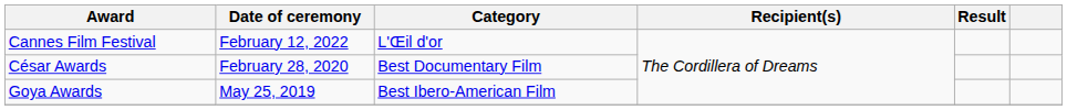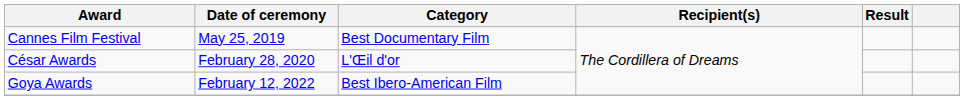 <table class="wikitable plainrowheaders sortable" width=85%>
 <tr>
 <th scope="col" style="width:20%;">Award</th>
 <th scope="col" style="width:15%;">Date of ceremony</th>
 <th scope="col" style="width:25%;">Category</th>
 <th scope="col" style="width:30%;">Recipient(s)</th>
 <th scope="col" style="width:5%;">Result</th>
 <th scope="col" style="width:10%;" class="unsortable"></th>
 </tr>
 <tr>
 <td><a href='#'>Cannes Film Festival</a></td>
-<td><a href='#'>February 12, 2022</a></td>
-<td><a href='#'>L'Œil d'or</a></td>
+<td><a href='#'>May 25, 2019</a></td>
+<td><a href='#'>Best Documentary Film</a></td>
 <td rowspan="3"><em>The Cordillera of Dreams</em></td>
 <td></td>
 <td></td>
 </tr>
 <tr>
 <td><a href='#'>César Awards</a></td>
 <td><a href='#'>February 28, 2020</a></td>
-<td><a href='#'>Best Documentary Film</a></td>
+<td><a href='#'>L'Œil d'or</a></td>
 <td></td>
 <td></td>
 </tr>
 <tr>
 <td><a href='#'>Goya Awards</a></td>
-<td><a href='#'>May 25, 2019</a></td>
+<td><a href='#'>February 12, 2022</a></td>
 <td><a href='#'>Best Ibero-American Film</a></td>
 <td></td>
 <td></td>
 </tr>
 <tr>
 </tr>
 </table>
